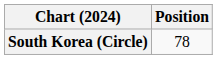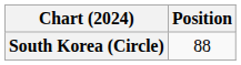 <table class="wikitable plainrowheaders" style="text-align:center">
 <tr>
 <th scope="col">Chart (2024)</th>
 <th scope="col">Position</th>
 </tr>
 <tr>
 <th scope="row">South Korea (Circle)</th>
-<td>78</td>
+<td>88</td>
 </tr>
 </table>
